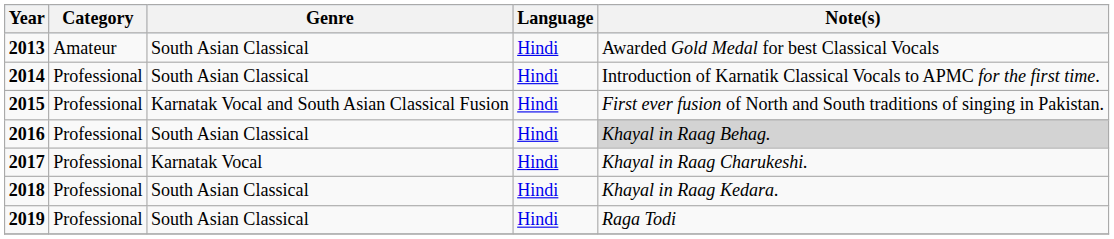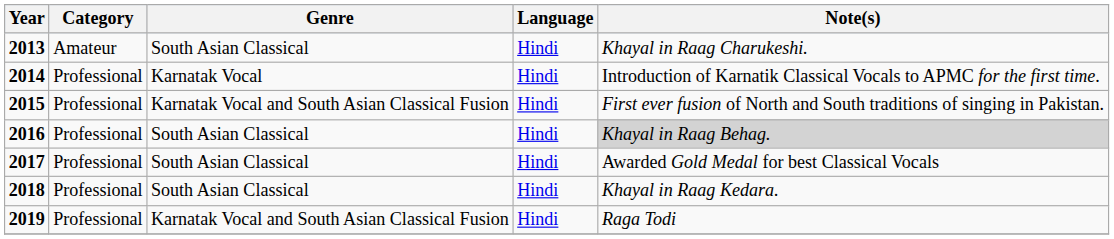 <table class="wikitable">
 <tr style="background:#b0c4de; text-align:center;">
 <th>Year</th>
 <th>Category</th>
 <th>Genre</th>
 <th>Language</th>
 <th>Note(s)</th>
 </tr>
 <tr>
 <td><strong>2013</strong></td>
 <td>Amateur</td>
 <td>South Asian Classical</td>
 <td><a href='#'>Hindi</a></td>
-<td>Awarded <em>Gold Medal</em> for best Classical Vocals</td>
+<td><em>Khayal in Raag Charukeshi. </em></td>
 </tr>
 <tr>
 <td><strong>2014</strong></td>
 <td>Professional</td>
-<td>South Asian Classical</td>
+<td>Karnatak Vocal</td>
 <td><a href='#'>Hindi</a></td>
 <td>Introduction of Karnatik Classical Vocals to APMC <em>for the first time</em>.</td>
 </tr>
 <tr>
 <td><strong>2015</strong></td>
 <td>Professional</td>
 <td>Karnatak Vocal and South Asian Classical Fusion</td>
 <td><a href='#'>Hindi</a></td>
 <td><em>First ever fusion</em> of North and South traditions of singing in Pakistan.</td>
 </tr>
 <tr>
 <td><strong>2016</strong></td>
 <td>Professional</td>
 <td>South Asian Classical</td>
 <td><a href='#'>Hindi</a></td>
 <td style="background: lightgrey;"><em>Khayal in Raag Behag. </em></td>
 </tr>
 <tr>
 <td><strong>2017</strong></td>
 <td>Professional</td>
-<td>Karnatak Vocal</td>
+<td>South Asian Classical</td>
 <td><a href='#'>Hindi</a></td>
-<td><em>Khayal in Raag Charukeshi. </em></td>
+<td>Awarded <em>Gold Medal</em> for best Classical Vocals</td>
 </tr>
 <tr>
 <td><strong>2018</strong></td>
 <td>Professional</td>
 <td>South Asian Classical</td>
 <td><a href='#'>Hindi</a></td>
 <td><em>Khayal in Raag Kedara. </em></td>
 </tr>
 <tr>
 <td><strong>2019</strong></td>
 <td>Professional</td>
-<td>South Asian Classical</td>
+<td>Karnatak Vocal and South Asian Classical Fusion</td>
 <td><a href='#'>Hindi</a></td>
 <td><em>Raga Todi</em></td>
 </tr>
 <tr>
 </tr>
 </table>
